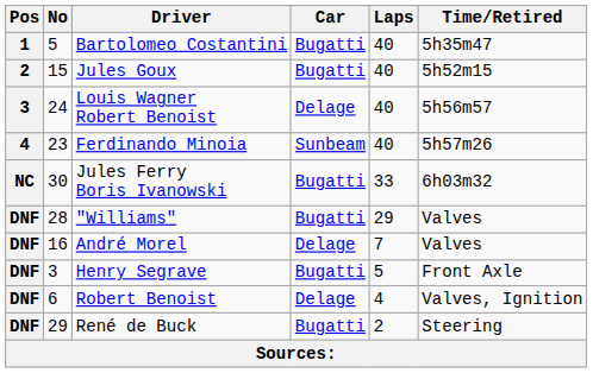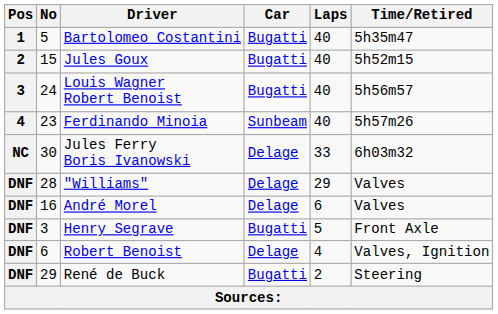 <table class="wikitable" style="font-size: 95%;">
 <tr>
 <th>Pos</th>
 <th>No</th>
 <th>Driver</th>
 <th>Car</th>
 <th>Laps</th>
 <th>Time/Retired</th>
 </tr>
 <tr>
 <th>1</th>
 <td>5</td>
 <td> <a href='#'>Bartolomeo Costantini</a></td>
 <td><a href='#'>Bugatti</a></td>
 <td>40</td>
 <td>5h35m47</td>
 </tr>
 <tr>
 <th>2</th>
 <td>15</td>
 <td> <a href='#'>Jules Goux</a></td>
 <td><a href='#'>Bugatti</a></td>
 <td>40</td>
 <td>5h52m15</td>
 </tr>
 <tr>
 <th>3</th>
 <td>24</td>
 <td> <a href='#'>Louis Wagner</a><br> <a href='#'>Robert Benoist</a></td>
-<td><a href='#'>Delage</a></td>
+<td><a href='#'>Bugatti</a></td>
 <td>40</td>
 <td>5h56m57</td>
 </tr>
 <tr>
 <th>4</th>
 <td>23</td>
 <td> <a href='#'>Ferdinando Minoia</a></td>
 <td><a href='#'>Sunbeam</a></td>
 <td>40</td>
 <td>5h57m26</td>
 </tr>
 <tr>
 <th>NC</th>
 <td>30</td>
 <td> Jules Ferry<br> <a href='#'>Boris Ivanowski</a></td>
-<td><a href='#'>Bugatti</a></td>
+<td><a href='#'>Delage</a></td>
 <td>33</td>
 <td>6h03m32</td>
 </tr>
 <tr>
 <th>DNF</th>
 <td>28</td>
 <td> <a href='#'>"Williams"</a></td>
-<td><a href='#'>Bugatti</a></td>
+<td><a href='#'>Delage</a></td>
 <td>29</td>
 <td>Valves</td>
 </tr>
 <tr>
 <th>DNF</th>
 <td>16</td>
 <td> <a href='#'>André Morel</a></td>
 <td><a href='#'>Delage</a></td>
-<td>7</td>
+<td>6</td>
 <td>Valves</td>
 </tr>
 <tr>
 <th>DNF</th>
 <td>3</td>
 <td> <a href='#'>Henry Segrave</a></td>
 <td><a href='#'>Bugatti</a></td>
 <td>5</td>
 <td>Front Axle</td>
 </tr>
 <tr>
 <th>DNF</th>
 <td>6</td>
 <td> <a href='#'>Robert Benoist</a></td>
 <td><a href='#'>Delage</a></td>
 <td>4</td>
 <td>Valves, Ignition</td>
 </tr>
 <tr>
 <th>DNF</th>
 <td>29</td>
 <td> René de Buck</td>
 <td><a href='#'>Bugatti</a></td>
 <td>2</td>
 <td>Steering</td>
 </tr>
 <tr>
 <th colspan=6>Sources:</th>
 </tr>
 </table>
